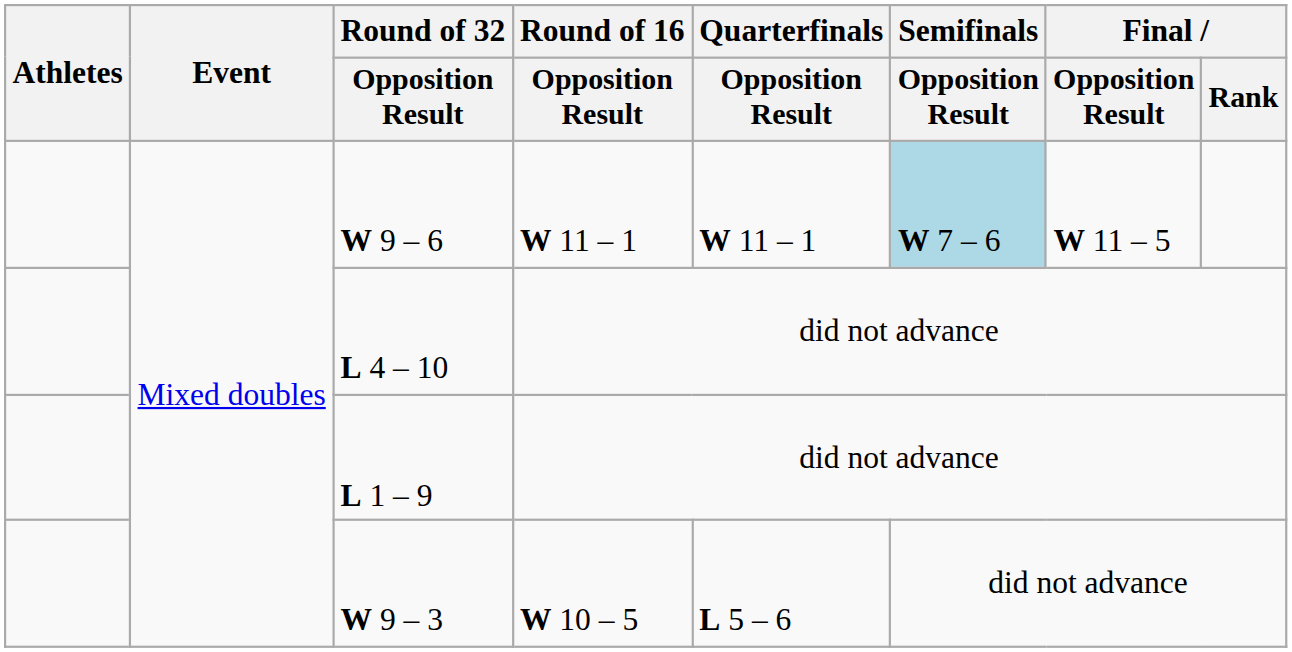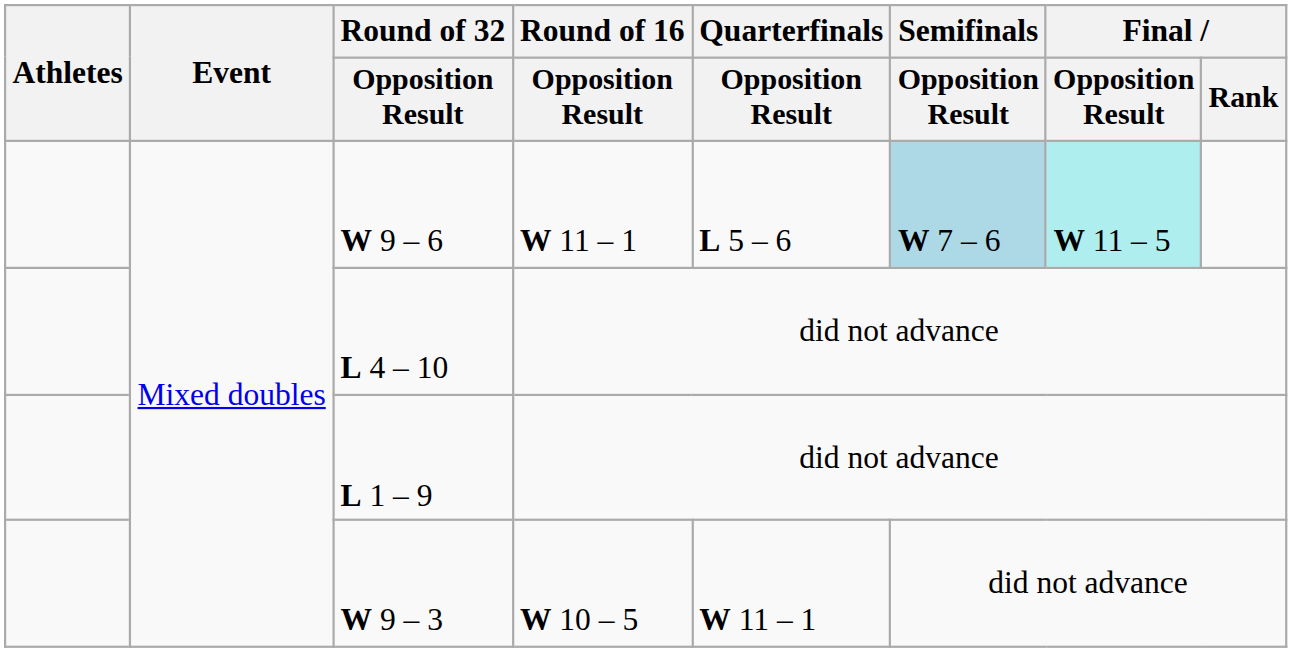 <table class="wikitable" style="font-size:90%">
 <tr>
 <th rowspan=2>Athletes</th>
 <th rowspan=2>Event</th>
 <th>Round of 32</th>
 <th>Round of 16</th>
 <th>Quarterfinals</th>
 <th>Semifinals</th>
 <th colspan=2>Final / </th>
 </tr>
 <tr style="font-size:95%">
 <th>Opposition<br>Result</th>
 <th>Opposition<br>Result</th>
 <th>Opposition<br>Result</th>
 <th>Opposition<br>Result</th>
 <th>Opposition<br>Result</th>
 <th>Rank</th>
 </tr>
 <tr>
 <td align=left><br></td>
 <td align=left rowspan=4><a href='#'>Mixed doubles</a></td>
 <td><br><br><strong>W</strong> 9 – 6</td>
 <td><br><br><strong>W</strong> 11 – 1</td>
-<td><br><br><strong>W</strong> 11 – 1</td>
+<td><br><br><strong>L</strong> 5 – 6</td>
 <td style="background: lightblue;"><br><br><strong>W</strong> 7 – 6</td>
-<td><br><br><strong>W</strong> 11 – 5</td>
+<td style="background: paleturquoise;"><br><br><strong>W</strong> 11 – 5</td>
 <td align=center></td>
 </tr>
 <tr>
 <td align=left><br></td>
 <td><br><br><strong>L</strong> 4 – 10</td>
 <td align=center colspan=5>did not advance</td>
 </tr>
 <tr>
 <td align=left><br></td>
 <td><br><br><strong>L</strong> 1 – 9</td>
 <td align=center colspan=5>did not advance</td>
 </tr>
 <tr>
 <td align=left><br></td>
 <td><br><br><strong>W</strong> 9 – 3</td>
 <td><br><br><strong>W</strong> 10 – 5</td>
-<td><br><br><strong>L</strong> 5 – 6</td>
+<td><br><br><strong>W</strong> 11 – 1</td>
 <td align=center colspan=3>did not advance</td>
 </tr>
 </table>
